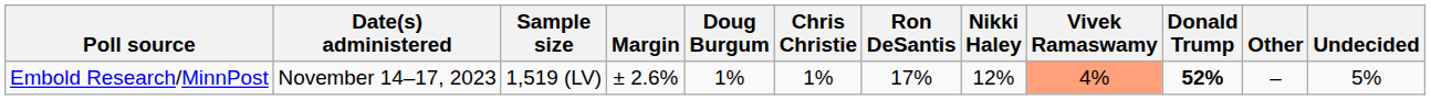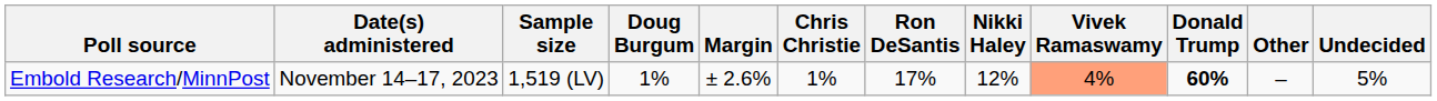 <table class="wikitable tpl-blanktable" style="font-size:90%;text-align:center;">
 <tr valign=bottom>
 <th>Poll source</th>
 <th>Date(s)<br>administered</th>
 <th>Sample<br>size</th>
+<th>Doug<br>Burgum</th>
 <th>Margin<br></th>
-<th>Doug<br>Burgum</th>
 <th>Chris<br>Christie</th>
 <th>Ron<br>DeSantis</th>
 <th>Nikki<br>Haley</th>
 <th>Vivek<br>Ramaswamy</th>
 <th>Donald<br>Trump</th>
 <th>Other</th>
 <th>Undecided</th>
 </tr>
 <tr>
 <td style="text-align:left;"><a href='#'>Embold Research</a>/<a href='#'>MinnPost</a></td>
 <td>November 14–17, 2023</td>
 <td>1,519 (LV)</td>
+<td>1%</td>
 <td>± 2.6%</td>
-<td>1%</td>
 <td>1%</td>
 <td>17%</td>
 <td>12%</td>
 <td style="background: lightsalmon;">4%</td>
-<td><strong>52%</strong></td>
+<td><strong>60%</strong></td>
 <td>–</td>
 <td>5%</td>
 </tr>
 </table>
